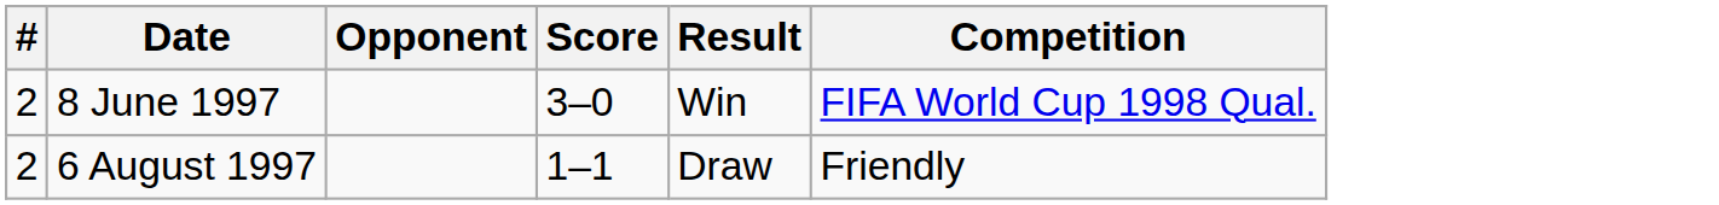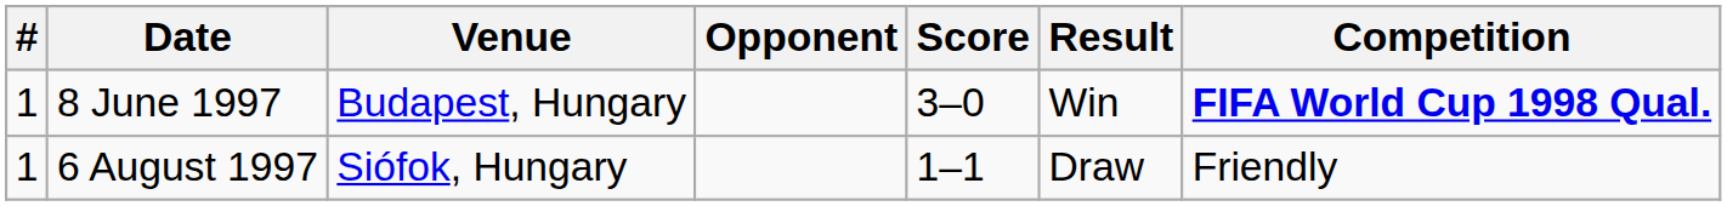 <table class="wikitable">
 <tr>
 <th>#</th>
 <th>Date</th>
+<th>Venue</th>
 <th>Opponent</th>
 <th>Score</th>
 <th>Result</th>
 <th>Competition</th>
 </tr>
 <tr>
-<td>2</td>
+<td>1</td>
 <td>8 June 1997</td>
+<td><a href='#'>Budapest</a>, Hungary</td>
 <td></td>
 <td>3–0</td>
 <td>Win</td>
-<td><a href='#'>FIFA World Cup 1998 Qual.</a></td>
+<td><strong><a href='#'>FIFA World Cup 1998 Qual.</a></strong></td>
 </tr>
 <tr>
-<td>2</td>
+<td>1</td>
 <td>6 August 1997</td>
+<td><a href='#'>Siófok</a>, Hungary</td>
 <td></td>
 <td>1–1</td>
 <td>Draw</td>
 <td>Friendly</td>
 </tr>
 </table>
